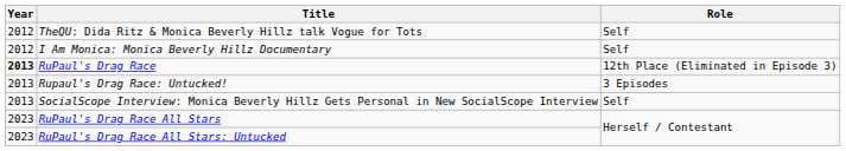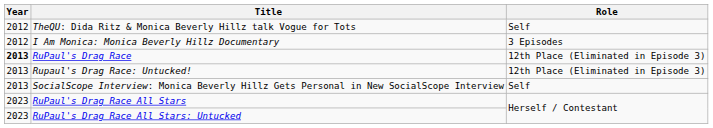 <table class="wikitable">
 <tr>
 <th>Year</th>
 <th>Title</th>
 <th>Role</th>
 </tr>
 <tr>
 <td>2012</td>
 <td><em>TheQU</em>: Dida Ritz & Monica Beverly Hillz talk Vogue for Tots</td>
 <td>Self</td>
 </tr>
 <tr>
 <td>2012</td>
 <td><em>I Am Monica: Monica Beverly Hillz Documentary</em></td>
-<td>Self</td>
+<td>3 Episodes</td>
 </tr>
 <tr>
 <td><strong>2013</strong></td>
 <td><em><a href='#'>RuPaul's Drag Race</a></em></td>
 <td>12th Place (Eliminated in Episode 3)</td>
 </tr>
 <tr>
 <td>2013</td>
 <td><em>Rupaul's Drag Race: Untucked!</em></td>
-<td>3 Episodes</td>
+<td>12th Place (Eliminated in Episode 3)</td>
 </tr>
 <tr>
 <td>2013</td>
 <td><em>SocialScope Interview</em>: Monica Beverly Hillz Gets Personal in New SocialScope Interview</td>
 <td>Self</td>
 </tr>
 <tr>
 <td>2023</td>
 <td scope="row"><em><a href='#'>RuPaul's Drag Race All Stars</a></em></td>
 <td rowspan="2">Herself / Contestant</td>
 </tr>
 <tr>
 <td>2023</td>
 <td scope="row"><em><a href='#'>RuPaul's Drag Race All Stars: Untucked</a></em></td>
 </tr>
 </table>
